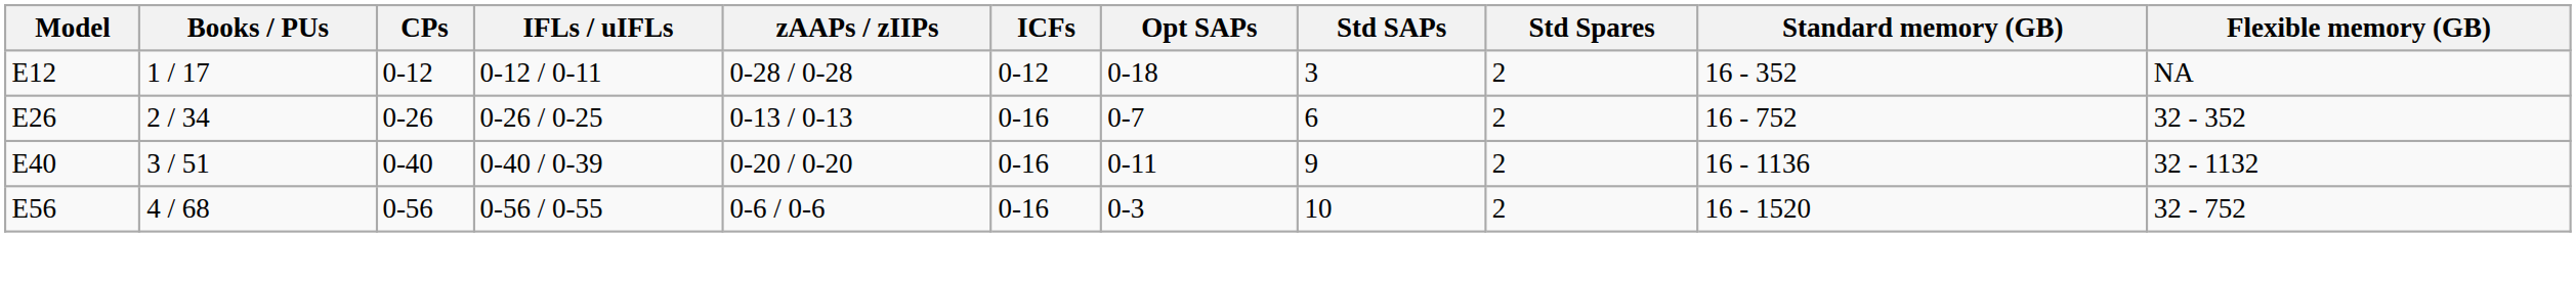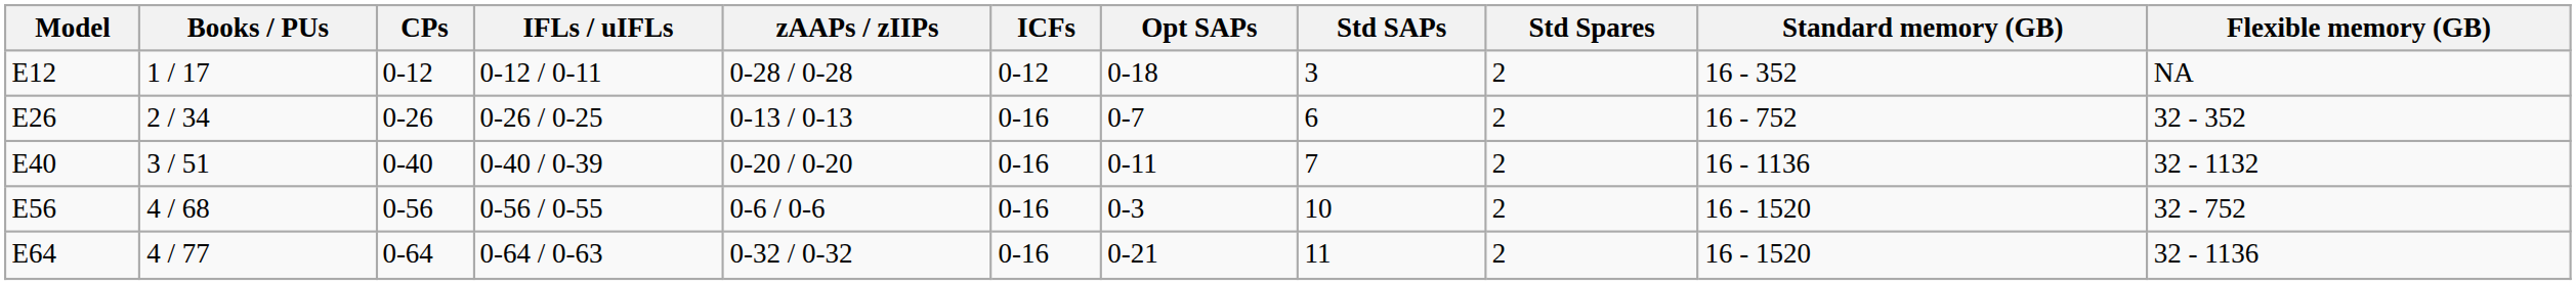 <table class="wikitable" style="min-width: 75%; font-size: 80%">
 <tr>
 <th>Model</th>
 <th>Books / PUs</th>
 <th>CPs</th>
 <th>IFLs / uIFLs</th>
 <th>zAAPs / zIIPs</th>
 <th>ICFs</th>
 <th>Opt SAPs</th>
 <th>Std SAPs</th>
 <th>Std Spares</th>
 <th>Standard memory (GB)</th>
 <th>Flexible memory (GB)</th>
 </tr>
 <tr>
 <td>E12</td>
 <td>1 / 17</td>
 <td>0-12</td>
 <td>0-12 / 0-11</td>
 <td>0-28 / 0-28</td>
 <td>0-12</td>
 <td>0-18</td>
 <td>3</td>
 <td>2</td>
 <td>16 - 352</td>
 <td>NA</td>
 </tr>
 <tr>
 <td>E26</td>
 <td>2 / 34</td>
 <td>0-26</td>
 <td>0-26 / 0-25</td>
 <td>0-13 / 0-13</td>
 <td>0-16</td>
 <td>0-7</td>
 <td>6</td>
 <td>2</td>
 <td>16 - 752</td>
 <td>32 - 352</td>
 </tr>
 <tr>
 <td>E40</td>
 <td>3 / 51</td>
 <td>0-40</td>
 <td>0-40 / 0-39</td>
 <td>0-20 / 0-20</td>
 <td>0-16</td>
 <td>0-11</td>
-<td>9</td>
+<td>7</td>
 <td>2</td>
 <td>16 - 1136</td>
 <td>32 - 1132</td>
 </tr>
 <tr>
 <td>E56</td>
 <td>4 / 68</td>
 <td>0-56</td>
 <td>0-56 / 0-55</td>
 <td>0-6 / 0-6</td>
 <td>0-16</td>
 <td>0-3</td>
 <td>10</td>
 <td>2</td>
 <td>16 - 1520</td>
 <td>32 - 752</td>
 </tr>
+<tr>
+<td>E64</td>
+<td>4 / 77</td>
+<td>0-64</td>
+<td>0-64 / 0-63</td>
+<td>0-32 / 0-32</td>
+<td>0-16</td>
+<td>0-21</td>
+<td>11</td>
+<td>2</td>
+<td>16 - 1520</td>
+<td>32 - 1136</td>
+</tr>
 </table>
